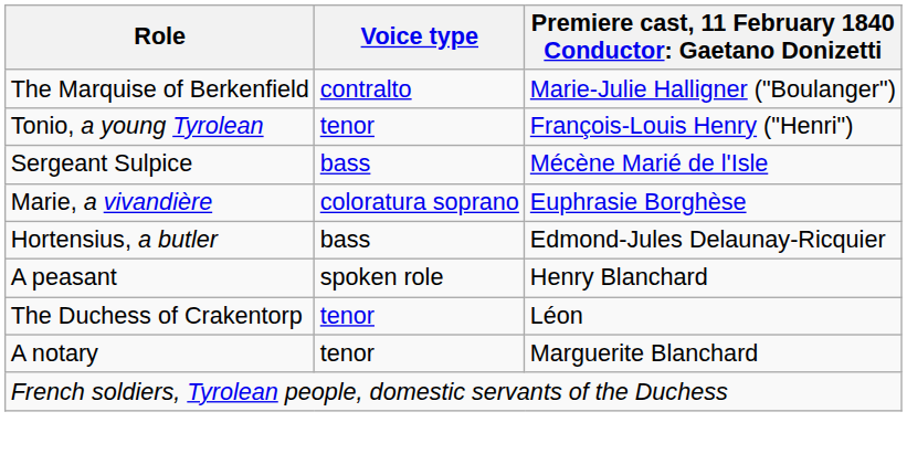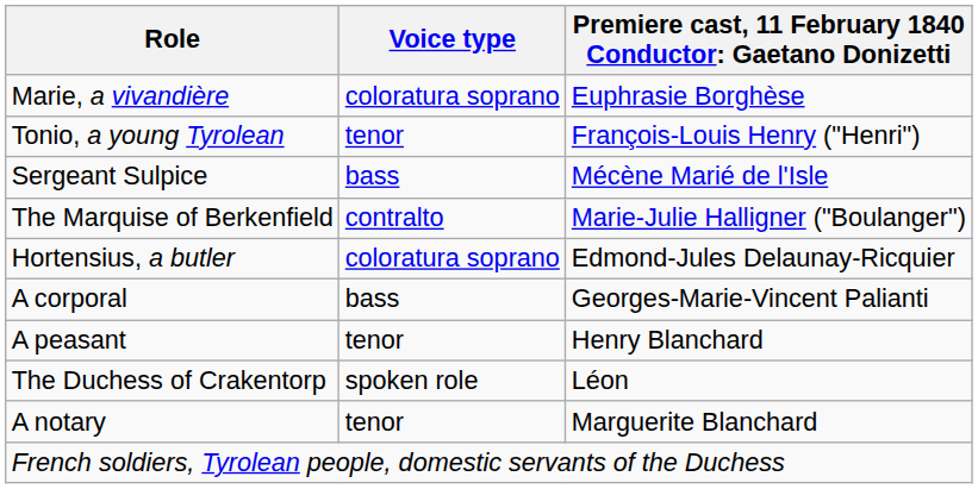 <table class="wikitable">
 <tr>
 <th>Role</th>
 <th><a href='#'>Voice type</a></th>
 <th>Premiere cast, 11 February 1840<br><a href='#'>Conductor</a>: Gaetano Donizetti</th>
 </tr>
 <tr>
-<td>The Marquise of Berkenfield</td>
-<td><a href='#'>contralto</a></td>
-<td><a href='#'>Marie-Julie Halligner</a> ("Boulanger")</td>
+<td>Marie, <em>a <a href='#'>vivandière</a></em></td>
+<td><a href='#'>coloratura soprano</a></td>
+<td><a href='#'>Euphrasie Borghèse</a></td>
 </tr>
 <tr>
 <td>Tonio, <em>a young <a href='#'>Tyrolean</a></em></td>
 <td><a href='#'>tenor</a></td>
 <td><a href='#'>François-Louis Henry</a> ("Henri")</td>
 </tr>
 <tr>
 <td>Sergeant Sulpice</td>
 <td><a href='#'>bass</a></td>
 <td><a href='#'>Mécène Marié de l'Isle</a></td>
 </tr>
 <tr>
-<td>Marie, <em>a <a href='#'>vivandière</a></em></td>
-<td><a href='#'>coloratura soprano</a></td>
-<td><a href='#'>Euphrasie Borghèse</a></td>
+<td>The Marquise of Berkenfield</td>
+<td><a href='#'>contralto</a></td>
+<td><a href='#'>Marie-Julie Halligner</a> ("Boulanger")</td>
 </tr>
 <tr>
 <td>Hortensius, <em>a butler</em></td>
-<td>bass</td>
+<td><a href='#'>coloratura soprano</a></td>
 <td>Edmond-Jules Delaunay-Ricquier</td>
 </tr>
 <tr>
+<td>A corporal</td>
+<td>bass</td>
+<td>Georges-Marie-Vincent Palianti</td>
+</tr>
+<tr>
 <td>A peasant</td>
-<td>spoken role</td>
+<td>tenor</td>
 <td>Henry Blanchard</td>
 </tr>
 <tr>
 <td>The Duchess of Crakentorp</td>
-<td><a href='#'>tenor</a></td>
+<td>spoken role</td>
 <td>Léon</td>
 </tr>
 <tr>
 <td>A notary</td>
 <td>tenor</td>
 <td>Marguerite Blanchard</td>
 </tr>
 <tr>
 <td colspan="3"><em>French soldiers, <a href='#'>Tyrolean</a> people, domestic servants of the Duchess</em></td>
 </tr>
 </table>
